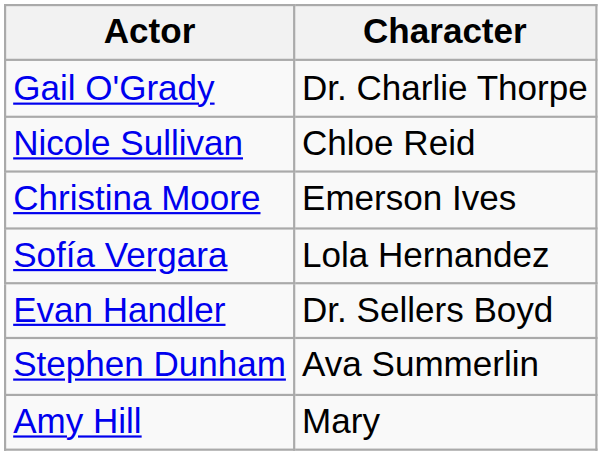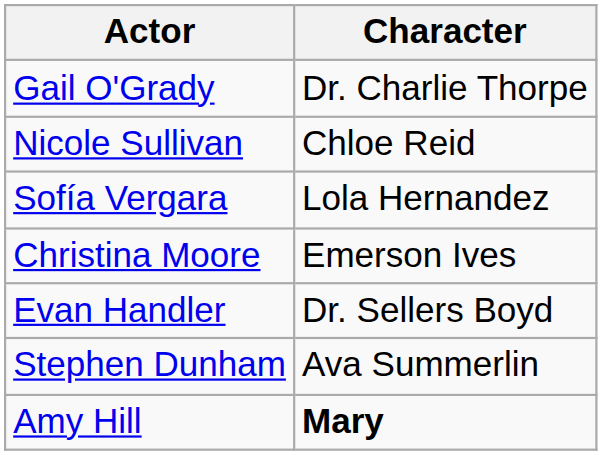 <table class="wikitable">
 <tr>
 <th>Actor</th>
 <th>Character</th>
 </tr>
 <tr>
 <td><a href='#'>Gail O'Grady</a></td>
 <td>Dr. Charlie Thorpe</td>
 </tr>
 <tr>
 <td><a href='#'>Nicole Sullivan</a></td>
 <td>Chloe Reid</td>
 </tr>
 <tr>
+<td><a href='#'>Sofía Vergara</a></td>
+<td>Lola Hernandez</td>
+</tr>
+<tr>
 <td><a href='#'>Christina Moore</a></td>
 <td>Emerson Ives</td>
-</tr>
-<tr>
-<td><a href='#'>Sofía Vergara</a></td>
-<td>Lola Hernandez</td>
 </tr>
 <tr>
 <td><a href='#'>Evan Handler</a></td>
 <td>Dr. Sellers Boyd</td>
 </tr>
 <tr>
 <td><a href='#'>Stephen Dunham</a></td>
 <td>Ava Summerlin</td>
 </tr>
 <tr>
 <td><a href='#'>Amy Hill</a></td>
-<td>Mary</td>
+<td><strong>Mary</strong></td>
 </tr>
 </table>
